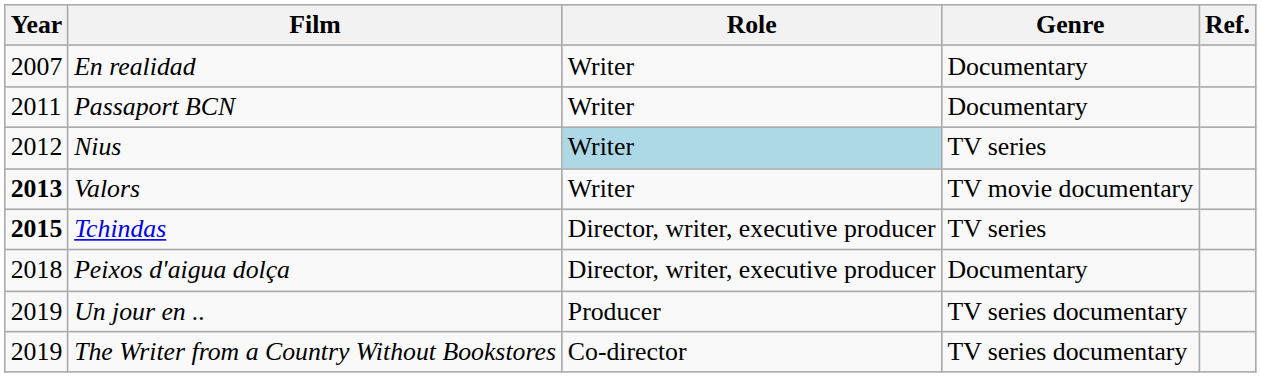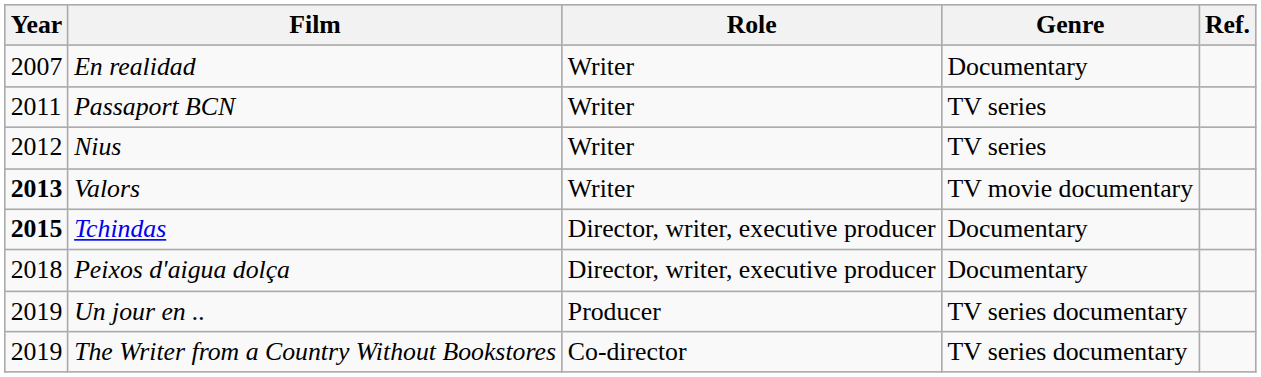 <table class="wikitable">
 <tr>
 <th>Year</th>
 <th>Film</th>
 <th>Role</th>
 <th>Genre</th>
 <th>Ref.</th>
 </tr>
 <tr>
 <td>2007</td>
 <td><em>En realidad</em></td>
 <td>Writer</td>
 <td>Documentary</td>
 <td></td>
 </tr>
 <tr>
 <td>2011</td>
 <td><em>Passaport BCN</em></td>
 <td>Writer</td>
-<td>Documentary</td>
+<td>TV series</td>
 <td></td>
 </tr>
 <tr>
 <td>2012</td>
 <td><em>Nius</em></td>
-<td style="background: lightblue;">Writer</td>
+<td>Writer</td>
 <td>TV series</td>
 <td></td>
 </tr>
 <tr>
 <td><strong>2013</strong></td>
 <td><em>Valors</em></td>
 <td>Writer</td>
 <td>TV movie documentary</td>
 <td></td>
 </tr>
 <tr>
 <td><strong>2015</strong></td>
 <td><em><a href='#'>Tchindas</a></em></td>
 <td>Director, writer, executive producer</td>
-<td>TV series</td>
+<td>Documentary</td>
 <td></td>
 </tr>
 <tr>
 <td>2018</td>
 <td><em>Peixos d'aigua dolça</em></td>
 <td>Director, writer, executive producer</td>
 <td>Documentary</td>
 <td></td>
 </tr>
 <tr>
 <td>2019</td>
 <td><em>Un jour en ..</em></td>
 <td>Producer</td>
 <td>TV series documentary</td>
 <td></td>
 </tr>
 <tr>
 <td>2019</td>
 <td><em>The Writer from a Country Without Bookstores</em></td>
 <td>Co-director</td>
 <td>TV series documentary</td>
 <td></td>
 </tr>
 </table>
